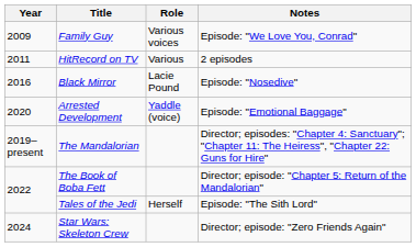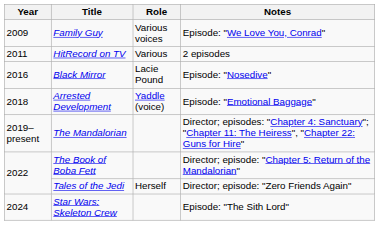 <table class="wikitable sortable">
 <tr>
 <th>Year</th>
 <th>Title</th>
 <th>Role</th>
 <th class="unsortable">Notes</th>
 </tr>
 <tr>
 <td>2009</td>
 <td><em><a href='#'>Family Guy</a></em></td>
 <td>Various voices</td>
 <td>Episode: "<a href='#'>We Love You, Conrad</a>"</td>
 </tr>
 <tr>
 <td>2011</td>
 <td><em><a href='#'>HitRecord on TV</a></em></td>
 <td>Various</td>
 <td>2 episodes</td>
 </tr>
 <tr>
 <td>2016</td>
 <td><em><a href='#'>Black Mirror</a></em></td>
 <td>Lacie Pound</td>
 <td>Episode: "<a href='#'>Nosedive</a>"</td>
 </tr>
 <tr>
-<td>2020</td>
+<td>2018</td>
 <td><em><a href='#'>Arrested Development</a></em></td>
 <td><a href='#'>Yaddle</a> (voice)</td>
 <td>Episode: "<a href='#'>Emotional Baggage</a>"</td>
 </tr>
 <tr>
 <td>2019–present</td>
 <td><em><a href='#'>The Mandalorian</a></em></td>
 <td></td>
 <td>Director; episodes: "<a href='#'>Chapter 4: Sanctuary</a>"; "<a href='#'>Chapter 11: The Heiress</a>", "<a href='#'>Chapter 22: Guns for Hire</a>"</td>
 </tr>
 <tr>
 <td rowspan=2>2022</td>
 <td><em><a href='#'>The Book of Boba Fett</a></em></td>
 <td></td>
 <td>Director; episode: "<a href='#'>Chapter 5: Return of the Mandalorian</a>"</td>
 </tr>
 <tr>
 <td><em><a href='#'>Tales of the Jedi</a></em></td>
 <td>Herself</td>
-<td>Episode: "The Sith Lord"</td>
+<td>Director; episode: "Zero Friends Again"</td>
 </tr>
 <tr>
 <td>2024</td>
 <td><em><a href='#'>Star Wars: Skeleton Crew</a></em></td>
 <td></td>
-<td>Director; episode: "Zero Friends Again"</td>
+<td>Episode: "The Sith Lord"</td>
 </tr>
 </table>
